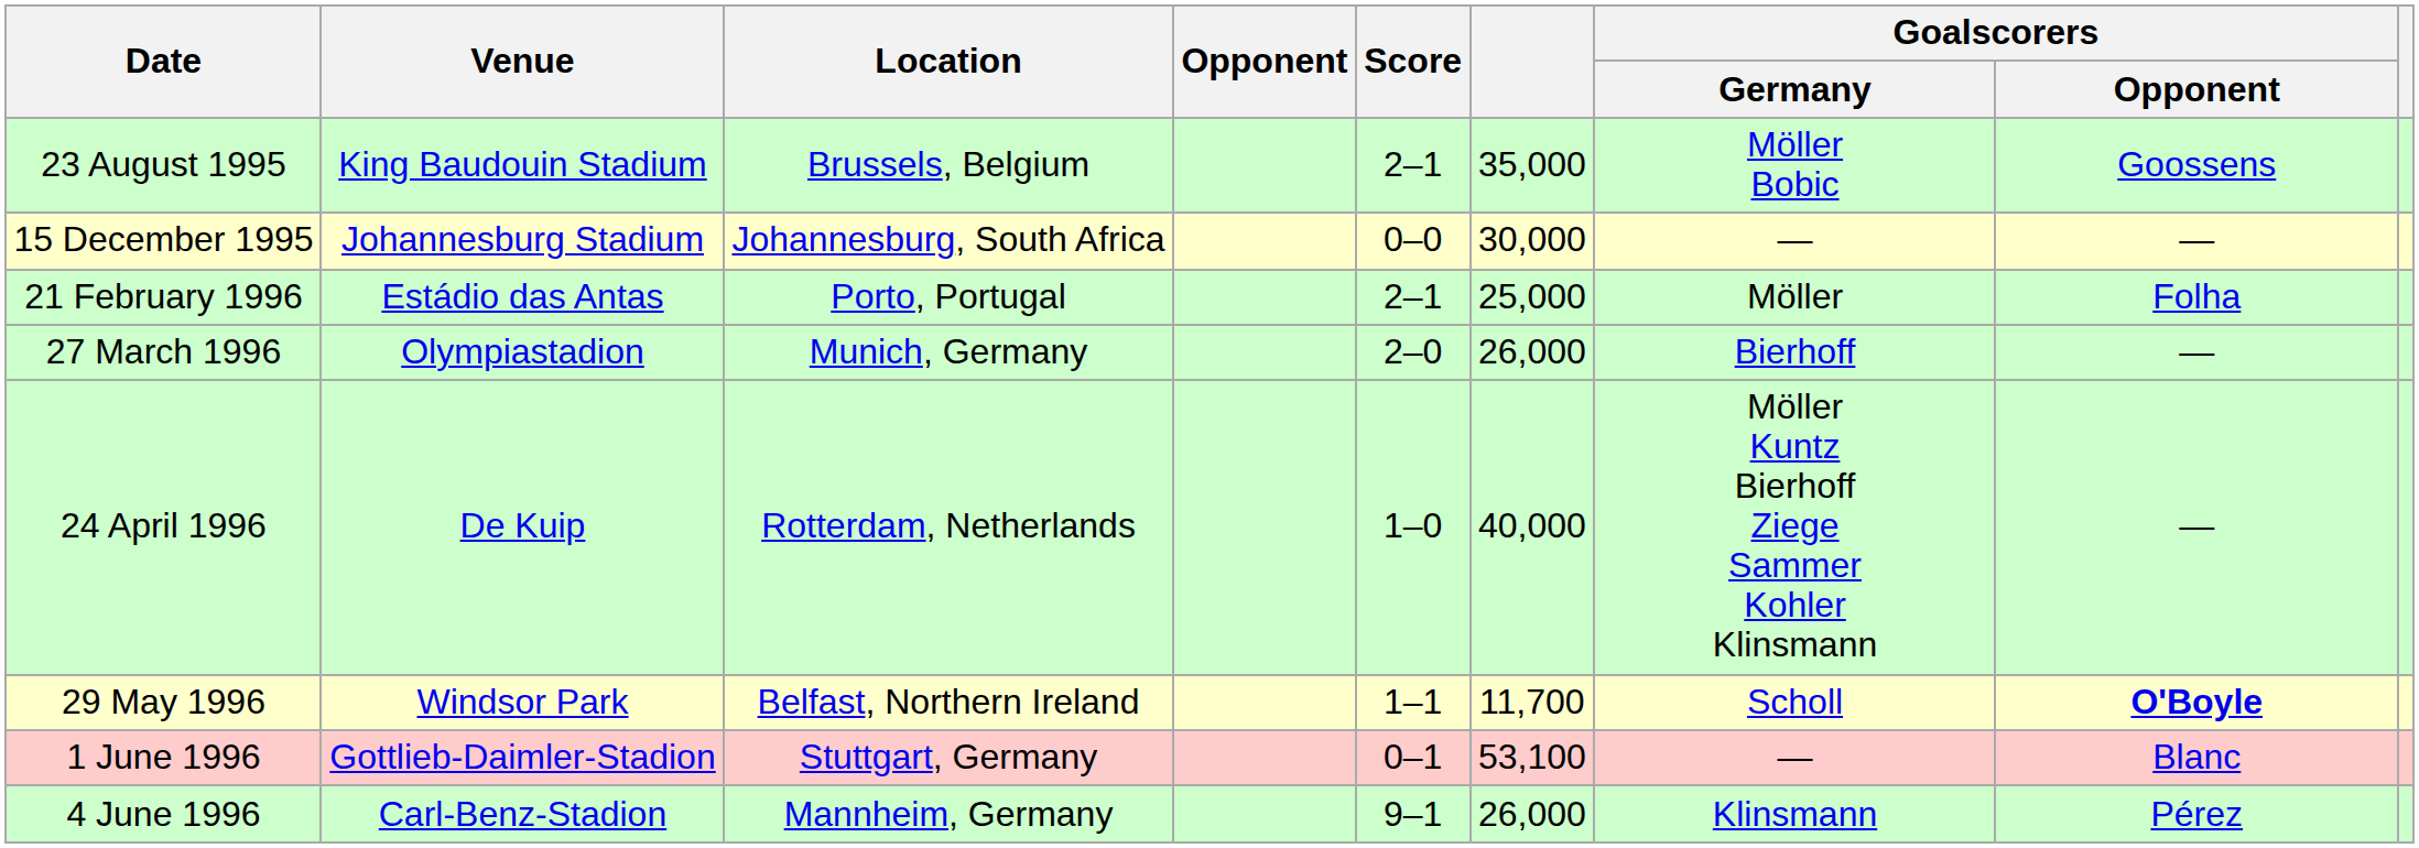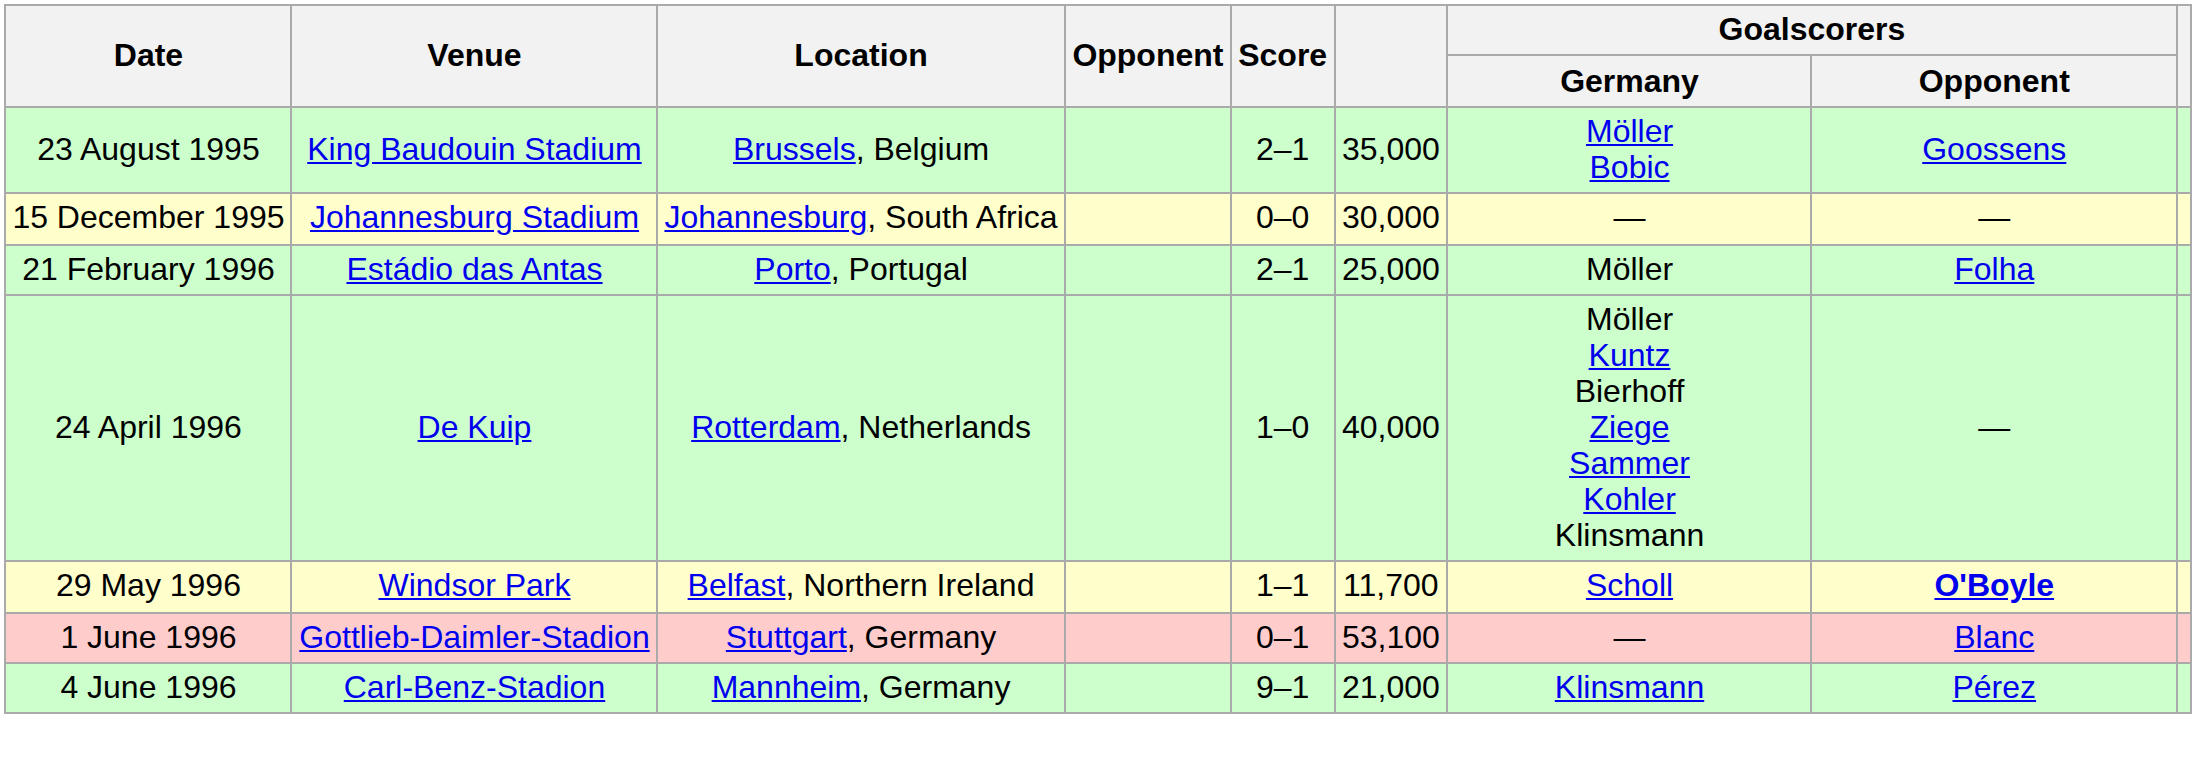 <table class="wikitable" Style="text-align: center">
 <tr>
 <th rowspan="2">Date</th>
 <th rowspan="2">Venue</th>
 <th rowspan="2">Location</th>
 <th rowspan="2">Opponent</th>
 <th rowspan="2">Score<br></th>
 <th rowspan="2"></th>
 <th colspan="2">Goalscorers</th>
 <th rowspan="2"></th>
 </tr>
 <tr>
 <th style="width:175px">Germany</th>
 <th style="width:175px">Opponent</th>
 </tr>
 <tr style="background:#cfc">
 <td>23 August 1995</td>
 <td><a href='#'>King Baudouin Stadium</a></td>
 <td><a href='#'>Brussels</a>, Belgium</td>
 <td></td>
 <td>2–1</td>
 <td>35,000</td>
 <td><a href='#'>Möller</a> <br><a href='#'>Bobic</a> </td>
 <td><a href='#'>Goossens</a> </td>
 <td></td>
 </tr>
 <tr style="background:#ffc">
 <td>15 December 1995</td>
 <td><a href='#'>Johannesburg Stadium</a></td>
 <td><a href='#'>Johannesburg</a>, South Africa</td>
 <td></td>
 <td>0–0</td>
 <td>30,000</td>
 <td>—</td>
 <td>—</td>
 <td></td>
 </tr>
 <tr style="background:#cfc">
 <td>21 February 1996</td>
 <td><a href='#'>Estádio das Antas</a></td>
 <td><a href='#'>Porto</a>, Portugal</td>
 <td></td>
 <td>2–1</td>
 <td>25,000</td>
 <td>Möller </td>
 <td><a href='#'>Folha</a> </td>
 <td></td>
 </tr>
 <tr style="background:#cfc">
-<td>27 March 1996</td>
-<td><a href='#'>Olympiastadion</a></td>
-<td><a href='#'>Munich</a>, Germany</td>
-<td></td>
-<td>2–0</td>
-<td>26,000</td>
-<td><a href='#'>Bierhoff</a> </td>
-<td>—</td>
-<td></td>
-</tr>
-<tr style="background:#cfc">
 <td>24 April 1996</td>
 <td><a href='#'>De Kuip</a></td>
 <td><a href='#'>Rotterdam</a>, Netherlands</td>
 <td></td>
 <td>1–0</td>
 <td>40,000</td>
 <td>Möller <br><a href='#'>Kuntz</a> <br>Bierhoff <br><a href='#'>Ziege</a> <br><a href='#'>Sammer</a> <br><a href='#'>Kohler</a> <br>Klinsmann </td>
 <td>—</td>
 <td></td>
 </tr>
 <tr style="background:#ffc">
 <td>29 May 1996</td>
 <td><a href='#'>Windsor Park</a></td>
 <td><a href='#'>Belfast</a>, Northern Ireland</td>
 <td></td>
 <td>1–1</td>
 <td>11,700</td>
 <td><a href='#'>Scholl</a> </td>
 <td><strong><a href='#'>O'Boyle</a> </strong></td>
 <td></td>
 </tr>
 <tr style="background:#fcc">
 <td>1 June 1996</td>
 <td><a href='#'>Gottlieb-Daimler-Stadion</a></td>
 <td><a href='#'>Stuttgart</a>, Germany</td>
 <td></td>
 <td>0–1</td>
 <td>53,100</td>
 <td>—</td>
 <td><a href='#'>Blanc</a> </td>
 <td></td>
 </tr>
 <tr style="background:#cfc">
 <td>4 June 1996</td>
 <td><a href='#'>Carl-Benz-Stadion</a></td>
 <td><a href='#'>Mannheim</a>, Germany</td>
 <td></td>
 <td>9–1</td>
-<td>26,000</td>
+<td>21,000</td>
 <td><a href='#'>Klinsmann</a> </td>
 <td><a href='#'>Pérez</a> </td>
 <td></td>
 </tr>
 </table>
